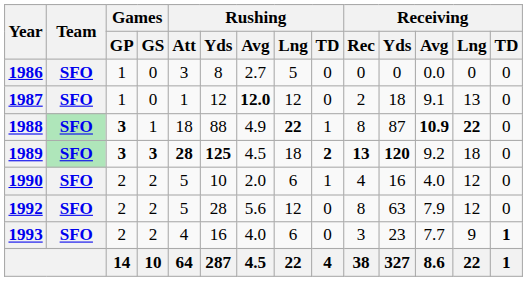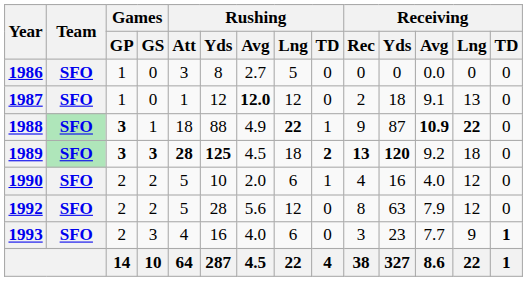 <table class="wikitable" style="text-align:center;">
 <tr>
 <th rowspan="2">Year</th>
 <th rowspan="2">Team</th>
 <th colspan="2">Games</th>
 <th colspan="5">Rushing</th>
 <th colspan="5">Receiving</th>
 </tr>
 <tr>
 <th>GP</th>
 <th>GS</th>
 <th>Att</th>
 <th>Yds</th>
 <th>Avg</th>
 <th>Lng</th>
 <th>TD</th>
 <th>Rec</th>
 <th>Yds</th>
 <th>Avg</th>
 <th>Lng</th>
 <th>TD</th>
 </tr>
 <tr>
 <th><a href='#'>1986</a></th>
 <th><a href='#'>SFO</a></th>
 <td>1</td>
 <td>0</td>
 <td>3</td>
 <td>8</td>
 <td>2.7</td>
 <td>5</td>
 <td>0</td>
 <td>0</td>
 <td>0</td>
 <td>0.0</td>
 <td>0</td>
 <td>0</td>
 </tr>
 <tr>
 <th><a href='#'>1987</a></th>
 <th><a href='#'>SFO</a></th>
 <td>1</td>
 <td>0</td>
 <td>1</td>
 <td>12</td>
 <td><strong>12.0</strong></td>
 <td>12</td>
 <td>0</td>
 <td>2</td>
 <td>18</td>
 <td>9.1</td>
 <td>13</td>
 <td>0</td>
 </tr>
 <tr>
 <th><a href='#'>1988</a></th>
 <th style="background:#afe6ba; width:3em;"><a href='#'>SFO</a></th>
 <td><strong>3</strong></td>
 <td>1</td>
 <td>18</td>
 <td>88</td>
 <td>4.9</td>
 <td><strong>22</strong></td>
 <td>1</td>
-<td>8</td>
+<td>9</td>
 <td>87</td>
 <td><strong>10.9</strong></td>
 <td><strong>22</strong></td>
 <td>0</td>
 </tr>
 <tr>
 <th><a href='#'>1989</a></th>
 <th style="background:#afe6ba; width:3em;"><a href='#'>SFO</a></th>
 <td><strong>3</strong></td>
 <td><strong>3</strong></td>
 <td><strong>28</strong></td>
 <td><strong>125</strong></td>
 <td>4.5</td>
 <td>18</td>
 <td><strong>2</strong></td>
 <td><strong>13</strong></td>
 <td><strong>120</strong></td>
 <td>9.2</td>
 <td>18</td>
 <td>0</td>
 </tr>
 <tr>
 <th><a href='#'>1990</a></th>
 <th><a href='#'>SFO</a></th>
 <td>2</td>
 <td>2</td>
 <td>5</td>
 <td>10</td>
 <td>2.0</td>
 <td>6</td>
 <td>1</td>
 <td>4</td>
 <td>16</td>
 <td>4.0</td>
 <td>12</td>
 <td>0</td>
 </tr>
 <tr>
 <th><a href='#'>1992</a></th>
 <th><a href='#'>SFO</a></th>
 <td>2</td>
 <td>2</td>
 <td>5</td>
 <td>28</td>
 <td>5.6</td>
 <td>12</td>
 <td>0</td>
 <td>8</td>
 <td>63</td>
 <td>7.9</td>
 <td>12</td>
 <td>0</td>
 </tr>
 <tr>
 <th><a href='#'>1993</a></th>
 <th><a href='#'>SFO</a></th>
 <td>2</td>
-<td>2</td>
+<td>3</td>
 <td>4</td>
 <td>16</td>
 <td>4.0</td>
 <td>6</td>
 <td>0</td>
 <td>3</td>
 <td>23</td>
 <td>7.7</td>
 <td>9</td>
 <td><strong>1</strong></td>
 </tr>
 <tr>
 <th colspan="2"></th>
 <th>14</th>
 <th>10</th>
 <th>64</th>
 <th>287</th>
 <th>4.5</th>
 <th>22</th>
 <th>4</th>
 <th>38</th>
 <th>327</th>
 <th>8.6</th>
 <th>22</th>
 <th>1</th>
 </tr>
 </table>
